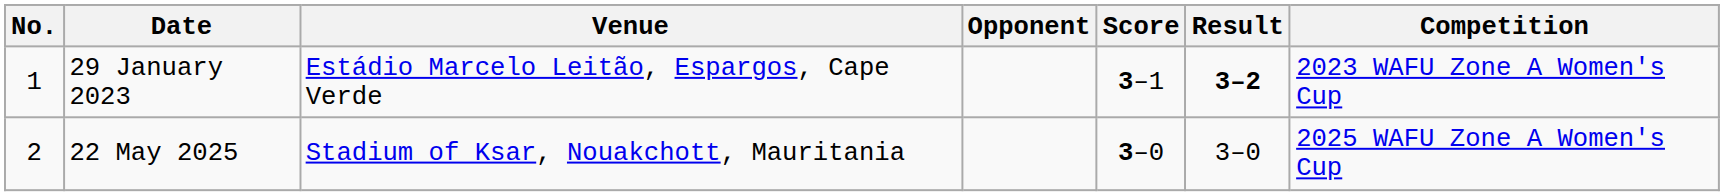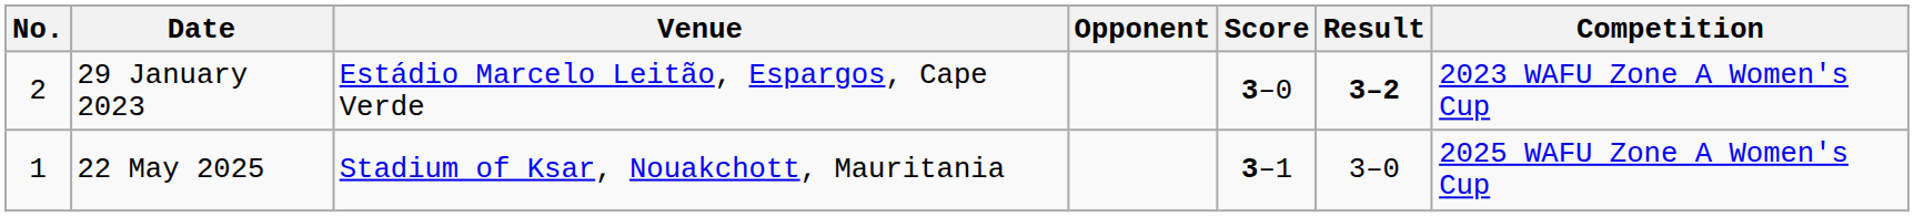 <table class="wikitable sortable">
 <tr>
 <th scope="col">No.</th>
 <th scope="col">Date</th>
 <th scope="col">Venue</th>
 <th scope="col">Opponent</th>
 <th scope="col">Score</th>
 <th scope="col">Result</th>
 <th scope="col">Competition</th>
 </tr>
 <tr>
-<td align="center">1</td>
+<td align="center">2</td>
 <td>29 January 2023</td>
 <td><a href='#'>Estádio Marcelo Leitão</a>, <a href='#'>Espargos</a>, Cape Verde</td>
 <td></td>
-<td align="center"><strong>3</strong>–1</td>
+<td align="center"><strong>3</strong>–0</td>
 <td style="text-align:center"><strong>3–2</strong></td>
 <td><a href='#'>2023 WAFU Zone A Women's Cup</a></td>
 </tr>
 <tr>
-<td align="center">2</td>
+<td align="center">1</td>
 <td>22 May 2025</td>
 <td><a href='#'>Stadium of Ksar</a>, <a href='#'>Nouakchott</a>, Mauritania</td>
 <td></td>
-<td align="center"><strong>3</strong>–0</td>
+<td align="center"><strong>3</strong>–1</td>
 <td style="text-align:center">3–0</td>
 <td><a href='#'>2025 WAFU Zone A Women's Cup</a></td>
 </tr>
 </table>
